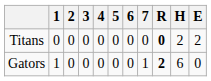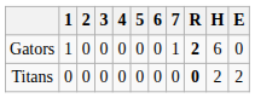 <table align = right border="2" cellpadding="4" cellspacing="0" style="margin: 1em 1em 1em 1em; background: #F9F9F9; border: 1px #aaa solid; border-collapse: collapse;">
 <tr align=center style="background: #F2F2F2;">
 <th></th>
 <th>1</th>
 <th>2</th>
 <th>3</th>
 <th>4</th>
 <th>5</th>
 <th>6</th>
 <th>7</th>
 <th>R</th>
 <th>H</th>
 <th>E</th>
 </tr>
 <tr align=center>
+<td>Gators</td>
+<td>1</td>
+<td>0</td>
+<td>0</td>
+<td>0</td>
+<td>0</td>
+<td>0</td>
+<td>1</td>
+<td><strong>2</strong></td>
+<td>6</td>
+<td>0</td>
+</tr>
+<tr align=center>
 <td>Titans</td>
 <td>0</td>
 <td>0</td>
 <td>0</td>
 <td>0</td>
 <td>0</td>
 <td>0</td>
 <td>0</td>
 <td><strong>0</strong></td>
 <td>2</td>
 <td>2</td>
 </tr>
-<tr align=center>
-<td>Gators</td>
-<td>1</td>
-<td>0</td>
-<td>0</td>
-<td>0</td>
-<td>0</td>
-<td>0</td>
-<td>1</td>
-<td><strong>2</strong></td>
-<td>6</td>
-<td>0</td>
-</tr>
 </table>
